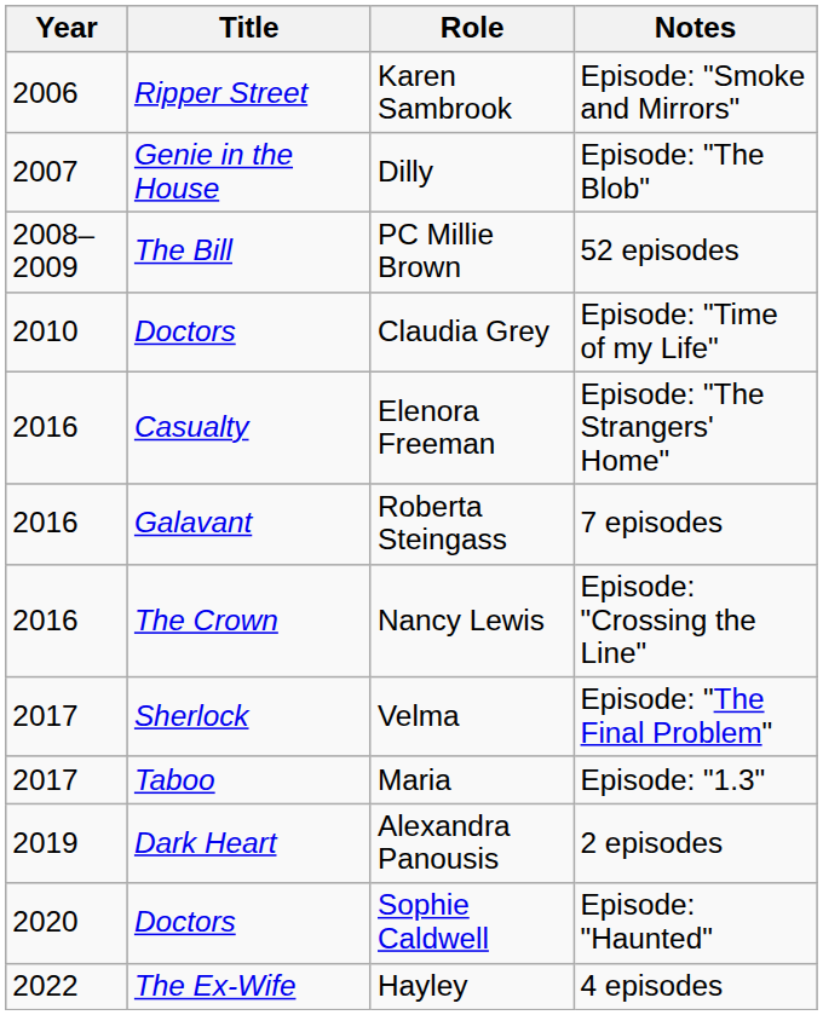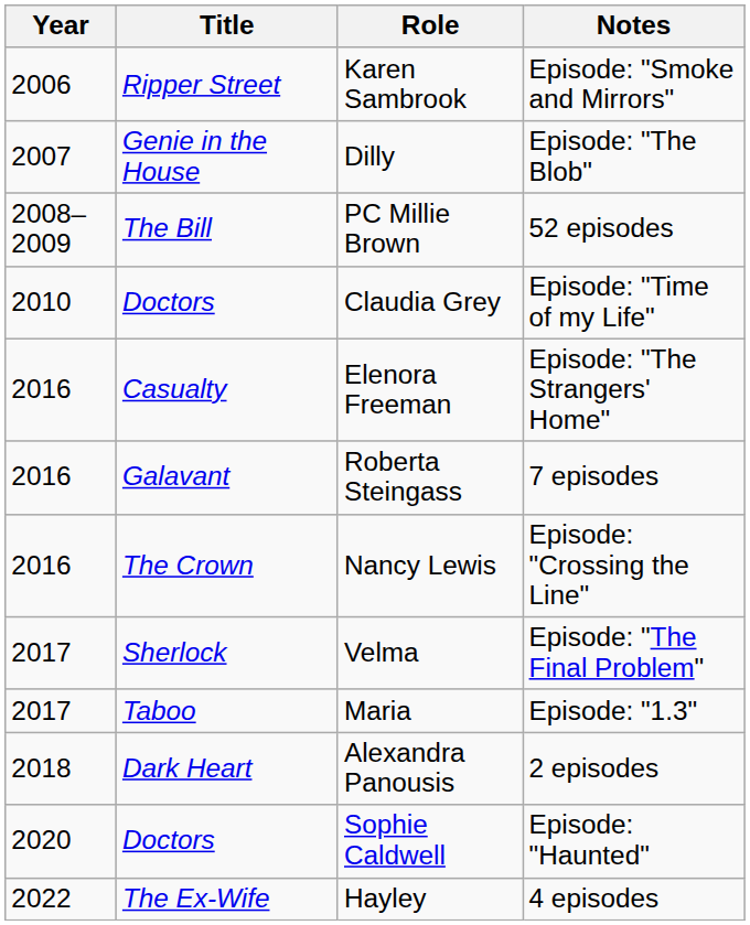 <table class="wikitable sortable" width="50%">
 <tr>
 <th width="15%">Year</th>
 <th width="30%">Title</th>
 <th width="25%">Role</th>
 <th width="30%" class="unsortable">Notes</th>
 </tr>
 <tr>
 <td>2006</td>
 <td><em><a href='#'>Ripper Street</a></em></td>
 <td>Karen Sambrook</td>
 <td>Episode: "Smoke and Mirrors"</td>
 </tr>
 <tr>
 <td>2007</td>
 <td><em><a href='#'>Genie in the House</a></em></td>
 <td>Dilly</td>
 <td>Episode: "The Blob"</td>
 </tr>
 <tr>
 <td>2008–2009</td>
 <td><em><a href='#'>The Bill</a></em></td>
 <td>PC Millie Brown</td>
 <td>52 episodes</td>
 </tr>
 <tr>
 <td>2010</td>
 <td><em><a href='#'>Doctors</a></em></td>
 <td>Claudia Grey</td>
 <td>Episode: "Time of my Life"</td>
 </tr>
 <tr>
 <td>2016</td>
 <td><em><a href='#'>Casualty</a></em></td>
 <td>Elenora Freeman</td>
 <td>Episode: "The Strangers' Home"</td>
 </tr>
 <tr>
 <td>2016</td>
 <td><em><a href='#'>Galavant</a></em></td>
 <td>Roberta Steingass</td>
 <td>7 episodes</td>
 </tr>
 <tr>
 <td>2016</td>
 <td><em><a href='#'>The Crown</a></em></td>
 <td>Nancy Lewis</td>
 <td>Episode: "Crossing the Line"</td>
 </tr>
 <tr>
 <td>2017</td>
 <td><em><a href='#'>Sherlock</a></em></td>
 <td>Velma</td>
 <td>Episode: "<a href='#'>The Final Problem</a>"</td>
 </tr>
 <tr>
 <td>2017</td>
 <td><em><a href='#'>Taboo</a></em></td>
 <td>Maria</td>
 <td>Episode: "1.3"</td>
 </tr>
 <tr>
-<td>2019</td>
+<td>2018</td>
 <td><em><a href='#'>Dark Heart</a></em></td>
 <td>Alexandra Panousis</td>
 <td>2 episodes</td>
 </tr>
 <tr>
 <td>2020</td>
 <td><em><a href='#'>Doctors</a></em></td>
 <td><a href='#'>Sophie Caldwell</a></td>
 <td>Episode: "Haunted"</td>
 </tr>
 <tr>
 <td>2022</td>
 <td><em><a href='#'>The Ex-Wife</a></em></td>
 <td>Hayley</td>
 <td>4 episodes</td>
 </tr>
 </table>
